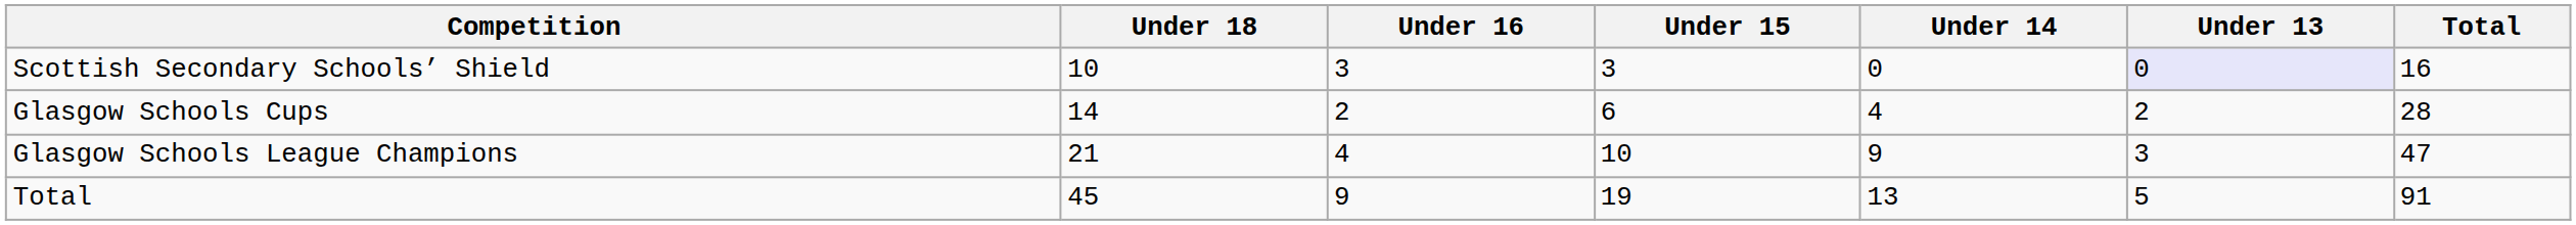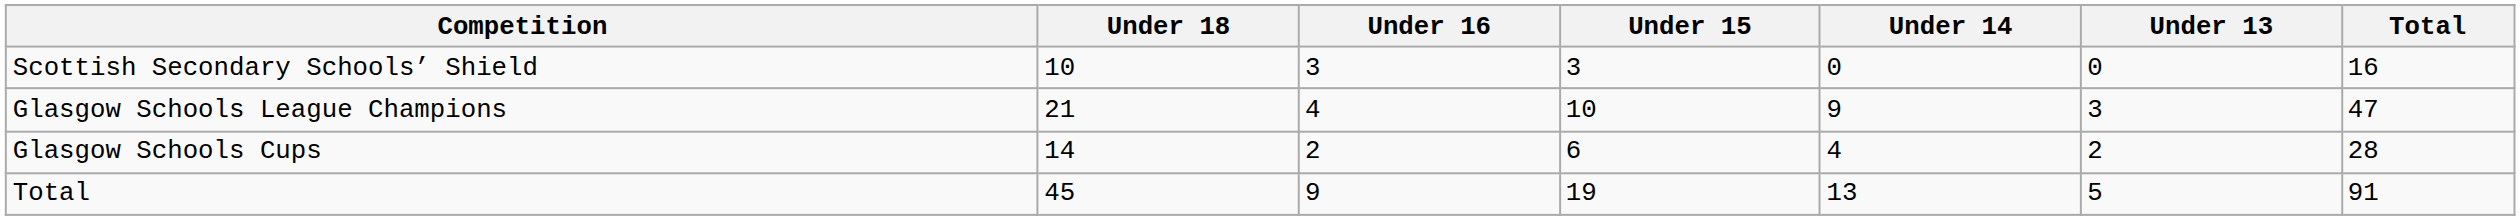 <table class="wikitable"  style="margin:1em auto 1em auto; width:80%;">
 <tr>
 <th>Competition</th>
 <th>Under 18</th>
 <th>Under 16</th>
 <th>Under 15</th>
 <th>Under 14</th>
 <th>Under 13</th>
 <th>Total</th>
 </tr>
 <tr>
 <td>Scottish Secondary Schools’ Shield</td>
 <td>10</td>
 <td>3</td>
 <td>3</td>
 <td>0</td>
-<td style="background: lavender;">0</td>
+<td>0</td>
 <td>16</td>
+</tr>
+<tr>
+<td>Glasgow Schools League Champions</td>
+<td>21</td>
+<td>4</td>
+<td>10</td>
+<td>9</td>
+<td>3</td>
+<td>47</td>
 </tr>
 <tr>
 <td>Glasgow Schools Cups</td>
 <td>14</td>
 <td>2</td>
 <td>6</td>
 <td>4</td>
 <td>2</td>
 <td>28</td>
 </tr>
 <tr>
-<td>Glasgow Schools League Champions</td>
-<td>21</td>
-<td>4</td>
-<td>10</td>
-<td>9</td>
-<td>3</td>
-<td>47</td>
-</tr>
-<tr>
 <td>Total</td>
 <td>45</td>
 <td>9</td>
 <td>19</td>
 <td>13</td>
 <td>5</td>
 <td>91</td>
 </tr>
 </table>
